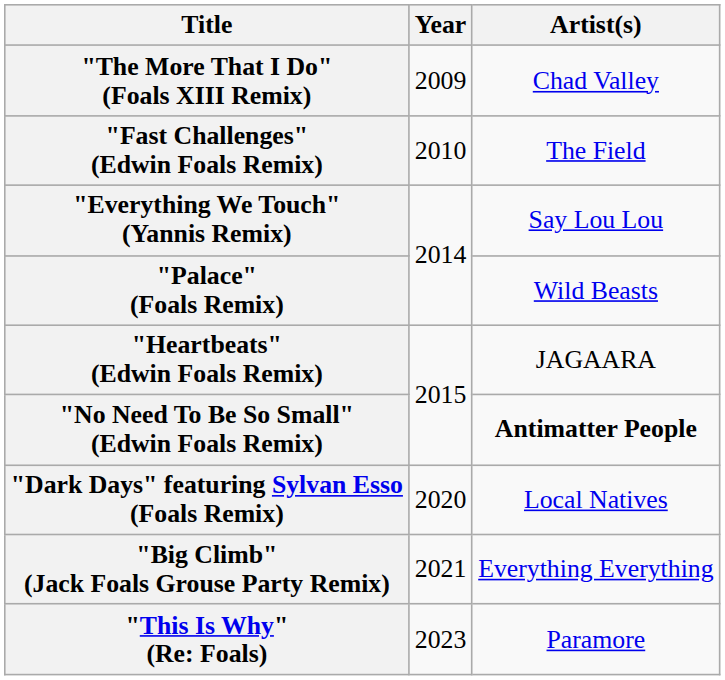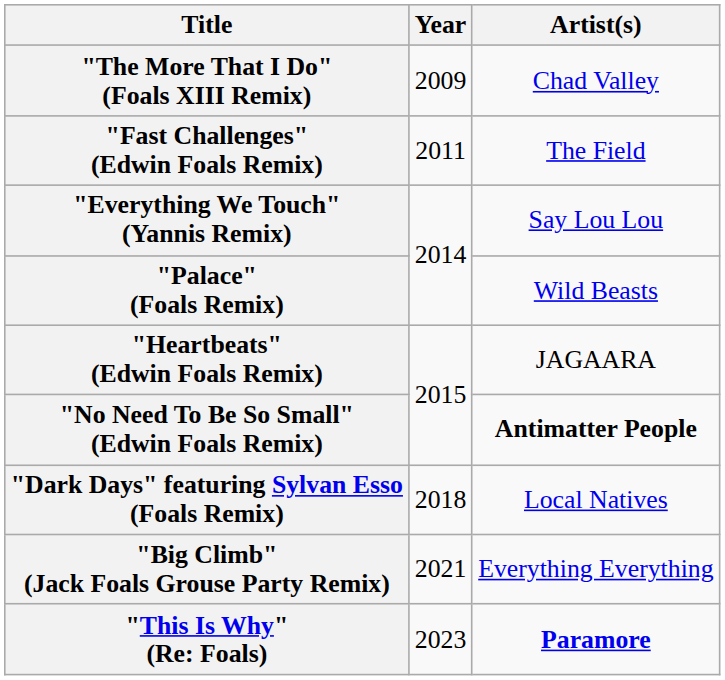 <table class="wikitable plainrowheaders" style="text-align:center;">
 <tr>
 <th scope="col">Title</th>
 <th scope="col">Year</th>
 <th scope="col">Artist(s)</th>
 </tr>
 <tr>
 <th scope="row">"The More That I Do"<br><span>(Foals XIII Remix)</span></th>
 <td>2009</td>
 <td><a href='#'>Chad Valley</a></td>
 </tr>
 <tr>
 <th scope="row">"Fast Challenges"<br><span>(Edwin Foals Remix)</span></th>
-<td>2010</td>
+<td>2011</td>
 <td><a href='#'>The Field</a></td>
 </tr>
 <tr>
 <th scope="row">"Everything We Touch"<br><span>(Yannis Remix)</span></th>
 <td rowspan="2">2014</td>
 <td><a href='#'>Say Lou Lou</a></td>
 </tr>
 <tr>
 <th scope="row">"Palace"<br><span>(Foals Remix)</span></th>
 <td><a href='#'>Wild Beasts</a></td>
 </tr>
 <tr>
 <th scope="row">"Heartbeats"<br><span>(Edwin Foals Remix)</span></th>
 <td rowspan="2">2015</td>
 <td>JAGAARA</td>
 </tr>
 <tr>
 <th scope="row">"No Need To Be So Small"<br><span>(Edwin Foals Remix)</span></th>
 <td><strong>Antimatter People</strong></td>
 </tr>
 <tr>
 <th scope="row">"Dark Days" <span>featuring <a href='#'>Sylvan Esso</a> </span> <br><span>(Foals Remix)</span></th>
-<td>2020</td>
+<td>2018</td>
 <td><a href='#'>Local Natives</a></td>
 </tr>
 <tr>
 <th scope="row">"Big Climb"<br><span>(Jack Foals Grouse Party Remix) </span></th>
 <td rowspan="1">2021</td>
 <td><a href='#'>Everything Everything</a></td>
 </tr>
 <tr>
 <th scope="row">"<a href='#'>This Is Why</a>"<br><span>(Re: Foals)</span></th>
 <td>2023</td>
-<td><a href='#'>Paramore</a></td>
+<td><strong><a href='#'>Paramore</a></strong></td>
 </tr>
 </table>
